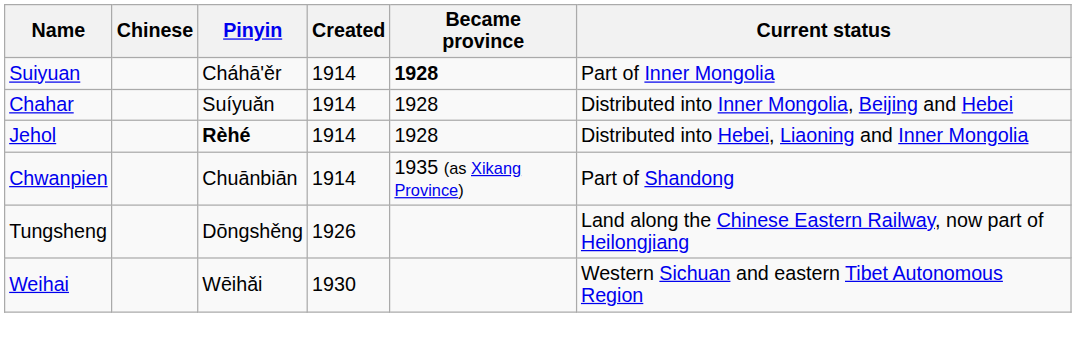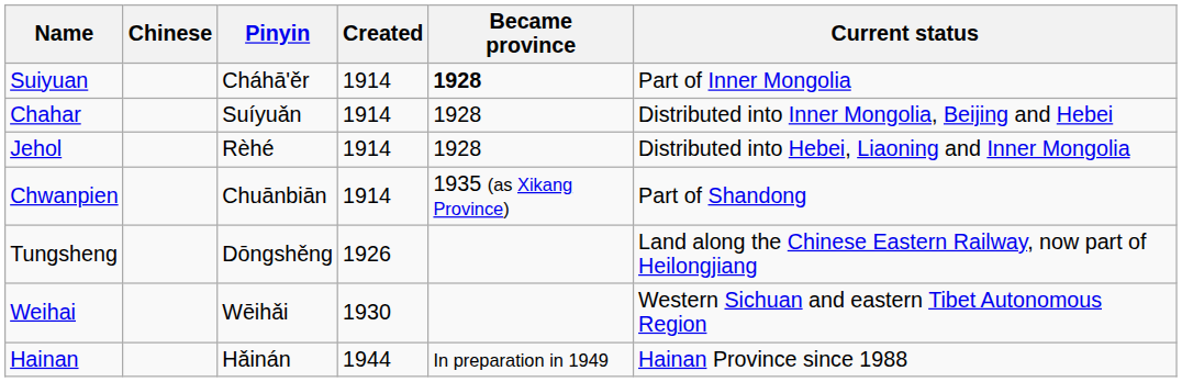 <table class=wikitable>
 <tr>
 <th>Name</th>
 <th>Chinese</th>
 <th><a href='#'>Pinyin</a></th>
 <th>Created</th>
 <th>Became<br>province</th>
 <th>Current status</th>
 </tr>
 <tr>
 <td><a href='#'>Suiyuan</a></td>
 <td></td>
 <td>Cháhā'ěr</td>
 <td>1914</td>
 <td><strong>1928</strong></td>
 <td>Part of <a href='#'>Inner Mongolia</a></td>
 </tr>
 <tr>
 <td><a href='#'>Chahar</a></td>
 <td></td>
 <td>Suíyuǎn</td>
 <td>1914</td>
 <td>1928</td>
 <td>Distributed into <a href='#'>Inner Mongolia</a>, <a href='#'>Beijing</a> and <a href='#'>Hebei</a></td>
 </tr>
 <tr>
 <td><a href='#'>Jehol</a></td>
 <td></td>
-<td><strong>Rèhé</strong></td>
+<td>Rèhé</td>
 <td>1914</td>
 <td>1928</td>
 <td>Distributed into <a href='#'>Hebei</a>, <a href='#'>Liaoning</a> and <a href='#'>Inner Mongolia</a></td>
 </tr>
 <tr>
 <td><a href='#'>Chwanpien</a></td>
 <td></td>
 <td>Chuānbiān</td>
 <td>1914</td>
 <td>1935 <small>(as <a href='#'>Xikang Province</a>)</small></td>
 <td>Part of <a href='#'>Shandong</a></td>
 </tr>
 <tr>
 <td>Tungsheng</td>
 <td></td>
 <td>Dōngshěng</td>
 <td>1926</td>
 <td></td>
 <td>Land along the <a href='#'>Chinese Eastern Railway</a>, now part of <a href='#'>Heilongjiang</a></td>
 </tr>
 <tr>
 <td><a href='#'>Weihai</a></td>
 <td></td>
 <td>Wēihǎi</td>
 <td>1930</td>
 <td></td>
 <td>Western <a href='#'>Sichuan</a> and eastern <a href='#'>Tibet Autonomous Region</a></td>
 </tr>
+<tr>
+<td><a href='#'>Hainan</a></td>
+<td></td>
+<td>Hǎinán</td>
+<td>1944</td>
+<td><small>In preparation in 1949</small></td>
+<td><a href='#'>Hainan</a> Province since 1988</td>
+</tr>
 </table>
